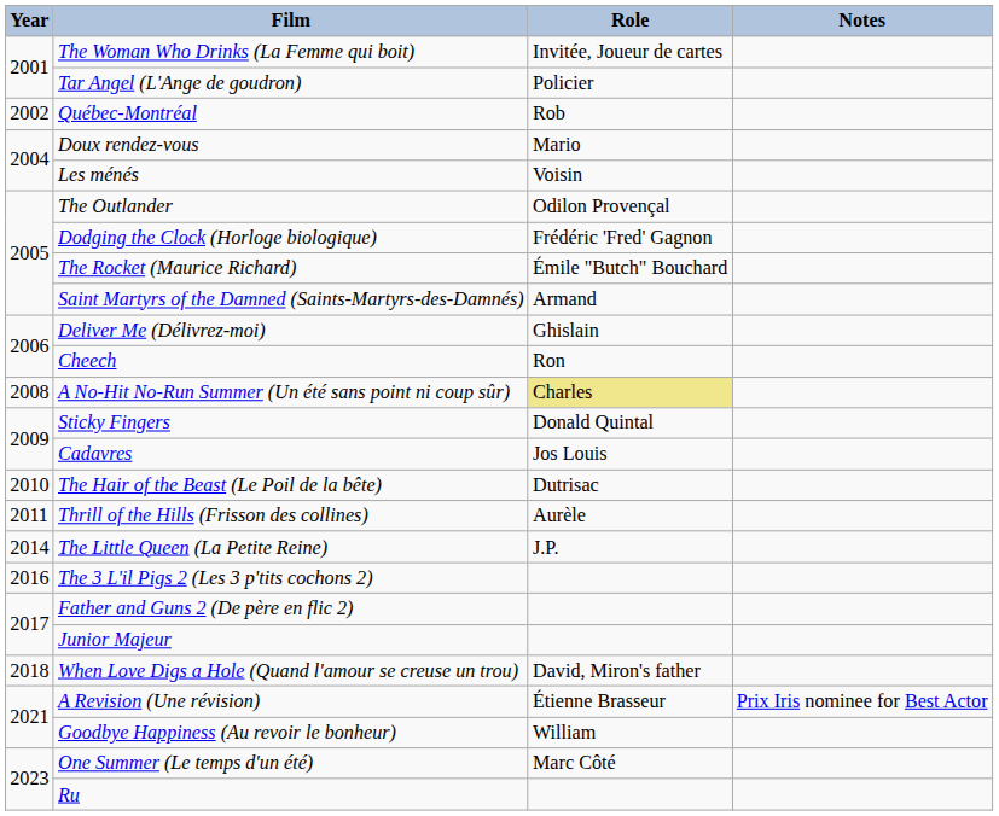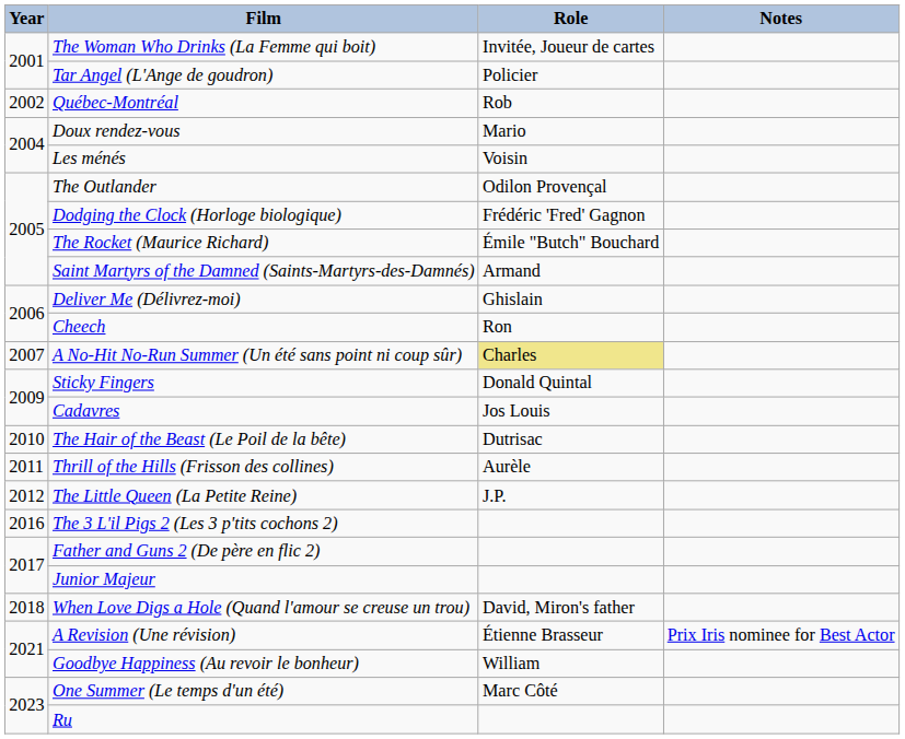 <table class="wikitable">
 <tr>
 <th style="background:#B0C4DE;">Year</th>
 <th style="background:#B0C4DE;">Film</th>
 <th style="background:#B0C4DE;">Role</th>
 <th style="background:#B0C4DE;" colspan="2">Notes</th>
 </tr>
 <tr>
 <td rowspan="2">2001</td>
 <td><em><a href='#'>The Woman Who Drinks</a> (La Femme qui boit)</em></td>
 <td>Invitée, Joueur de cartes</td>
 <td></td>
 </tr>
 <tr>
 <td><em><a href='#'>Tar Angel</a> (L'Ange de goudron)</em></td>
 <td>Policier</td>
 <td></td>
 </tr>
 <tr>
 <td>2002</td>
 <td><em><a href='#'>Québec-Montréal</a></em></td>
 <td>Rob</td>
 <td></td>
 </tr>
 <tr>
 <td rowspan="2">2004</td>
 <td><em>Doux rendez-vous</em></td>
 <td>Mario</td>
 <td></td>
 </tr>
 <tr>
 <td><em>Les ménés</em></td>
 <td>Voisin</td>
 <td></td>
 </tr>
 <tr>
 <td rowspan="4">2005</td>
 <td><em>The Outlander</em></td>
 <td>Odilon Provençal</td>
 <td></td>
 </tr>
 <tr>
 <td><em><a href='#'>Dodging the Clock</a> (Horloge biologique)</em></td>
 <td>Frédéric 'Fred' Gagnon</td>
 <td></td>
 </tr>
 <tr>
 <td><em><a href='#'>The Rocket</a> (Maurice Richard)</em></td>
 <td>Émile "Butch" Bouchard</td>
 <td></td>
 </tr>
 <tr>
 <td><em><a href='#'>Saint Martyrs of the Damned</a> (Saints-Martyrs-des-Damnés)</em></td>
 <td>Armand</td>
 <td></td>
 </tr>
 <tr>
 <td rowspan="2">2006</td>
 <td><em><a href='#'>Deliver Me</a> (Délivrez-moi)</em></td>
 <td>Ghislain</td>
 <td></td>
 </tr>
 <tr>
 <td><em><a href='#'>Cheech</a></em></td>
 <td>Ron</td>
 <td></td>
 </tr>
 <tr>
-<td>2008</td>
+<td>2007</td>
 <td><em><a href='#'>A No-Hit No-Run Summer</a> (Un été sans point ni coup sûr)</em></td>
 <td style="background: khaki;">Charles</td>
 <td></td>
 </tr>
 <tr>
 <td rowspan="2">2009</td>
 <td><em><a href='#'>Sticky Fingers</a></em></td>
 <td>Donald Quintal</td>
 <td></td>
 </tr>
 <tr>
 <td><em><a href='#'>Cadavres</a></em></td>
 <td>Jos Louis</td>
 <td></td>
 </tr>
 <tr>
 <td>2010</td>
 <td><em><a href='#'>The Hair of the Beast</a> (Le Poil de la bête)</em></td>
 <td>Dutrisac</td>
 <td></td>
 </tr>
 <tr>
 <td>2011</td>
 <td><em><a href='#'>Thrill of the Hills</a> (Frisson des collines)</em></td>
 <td>Aurèle</td>
 <td></td>
 </tr>
 <tr>
-<td>2014</td>
+<td>2012</td>
 <td><em><a href='#'>The Little Queen</a> (La Petite Reine)</em></td>
 <td>J.P.</td>
 <td></td>
 </tr>
 <tr>
 <td>2016</td>
 <td><em><a href='#'>The 3 L'il Pigs 2</a> (Les 3 p'tits cochons 2)</em></td>
 <td></td>
 <td></td>
 </tr>
 <tr>
 <td rowspan=2>2017</td>
 <td><em><a href='#'>Father and Guns 2</a> (De père en flic 2)</em></td>
 <td></td>
 <td></td>
 </tr>
 <tr>
 <td><em><a href='#'>Junior Majeur</a></em></td>
 <td></td>
 <td></td>
 </tr>
 <tr>
 <td>2018</td>
 <td><em><a href='#'>When Love Digs a Hole</a> (Quand l'amour se creuse un trou)</em></td>
 <td>David, Miron's father</td>
 <td></td>
 </tr>
 <tr>
 <td rowspan=2>2021</td>
 <td><em><a href='#'>A Revision</a> (Une révision)</em></td>
 <td>Étienne Brasseur</td>
 <td><a href='#'>Prix Iris</a> nominee for <a href='#'>Best Actor</a></td>
 </tr>
 <tr>
 <td><em><a href='#'>Goodbye Happiness</a> (Au revoir le bonheur)</em></td>
 <td>William</td>
 <td></td>
 </tr>
 <tr>
 <td rowspan=2>2023</td>
 <td><em><a href='#'>One Summer</a> (Le temps d'un été)</em></td>
 <td>Marc Côté</td>
 <td></td>
 </tr>
 <tr>
 <td><em><a href='#'>Ru</a></em></td>
 <td></td>
 <td></td>
 </tr>
 </table>
